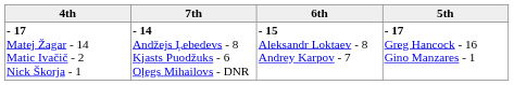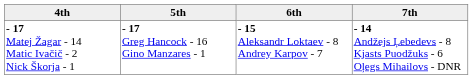 <table border="1" cellpadding="2" cellspacing="0"  style="width:75%; border-collapse:collapse;">
 <tr style="text-align:left; background:#efefef;">
 <th style="width:15%; text-align:center;">4th</th>
+<th style="width:15%; text-align:center;">5th</th>
+<th style="width:15%; text-align:center;">6th</th>
 <th style="width:15%; text-align:center;">7th</th>
-<th style="width:15%; text-align:center;">6th</th>
-<th style="width:15%; text-align:center;">5th</th>
 </tr>
 <tr align=left>
 <td valign=top align=left><strong> - 17</strong><br><a href='#'>Matej Žagar</a> - 14 <br><a href='#'>Matic Ivačič</a> - 2<br><a href='#'>Nick Škorja</a> - 1</td>
+<td valign=top align=left><strong> - 17</strong><br><a href='#'>Greg Hancock</a> - 16<br><a href='#'>Gino Manzares</a> - 1</td>
+<td valign=top align=left><strong> - 15</strong><br><a href='#'>Aleksandr Loktaev</a> - 8<br><a href='#'>Andrey Karpov</a> - 7</td>
 <td valign=top align=left><strong> - 14</strong><br><a href='#'>Andžejs Ļebedevs</a> - 8<br><a href='#'>Kjasts Puodžuks</a> - 6<br><a href='#'>Oļegs Mihailovs</a> - DNR</td>
-<td valign=top align=left><strong> - 15</strong><br><a href='#'>Aleksandr Loktaev</a> - 8<br><a href='#'>Andrey Karpov</a> - 7</td>
-<td valign=top align=left><strong> - 17</strong><br><a href='#'>Greg Hancock</a> - 16<br><a href='#'>Gino Manzares</a> - 1</td>
 </tr>
 </table>
